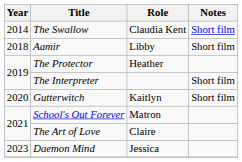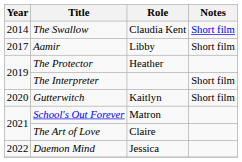 <table class="wikitable">
 <tr>
 <th>Year</th>
 <th>Title</th>
 <th>Role</th>
 <th>Notes</th>
 </tr>
 <tr>
 <td>2014</td>
 <td><em>The Swallow</em></td>
 <td>Claudia Kent</td>
 <td><a href='#'>Short film</a></td>
 </tr>
 <tr>
-<td>2018</td>
+<td>2017</td>
 <td><em>Aamir</em></td>
 <td>Libby</td>
 <td>Short film</td>
 </tr>
 <tr>
 <td rowspan="2">2019</td>
 <td><em>The Protector</em></td>
 <td>Heather</td>
 <td></td>
 </tr>
 <tr>
 <td><em>The Interpreter</em></td>
 <td></td>
 <td>Short film</td>
 </tr>
 <tr>
 <td>2020</td>
 <td><em>Gutterwitch</em></td>
 <td>Kaitlyn</td>
 <td>Short film</td>
 </tr>
 <tr>
 <td rowspan="2">2021</td>
 <td><em><a href='#'>School's Out Forever</a></em></td>
 <td>Matron</td>
 <td></td>
 </tr>
 <tr>
 <td><em>The Art of Love</em></td>
 <td>Claire</td>
 <td></td>
 </tr>
 <tr>
-<td>2023</td>
+<td>2022</td>
 <td><em>Daemon Mind</em></td>
 <td>Jessica</td>
 <td></td>
 </tr>
 <tr>
 </tr>
 </table>
